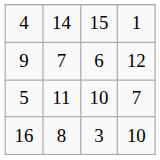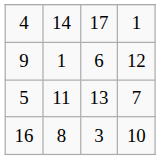 <table class="wikitable" style="margin-left:auto;margin-right:auto;text-align:center;width:8em;height:8em;table-layout:fixed;">
 <tr>
 </tr>
 <tr>
 <td>4</td>
 <td>14</td>
-<td>15</td>
+<td>17</td>
 <td>1</td>
 </tr>
 <tr>
 <td>9</td>
-<td>7</td>
+<td>1</td>
 <td>6</td>
 <td>12</td>
 </tr>
 <tr>
 <td>5</td>
 <td>11</td>
-<td>10</td>
+<td>13</td>
 <td>7</td>
 </tr>
 <tr>
 <td>16</td>
 <td>8</td>
 <td>3</td>
 <td>10</td>
 </tr>
 </table>
